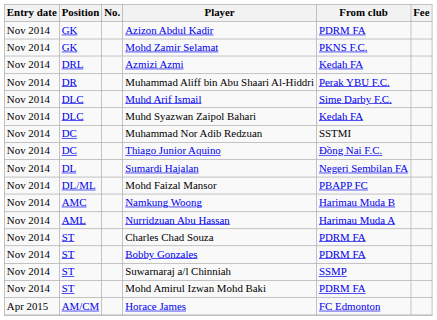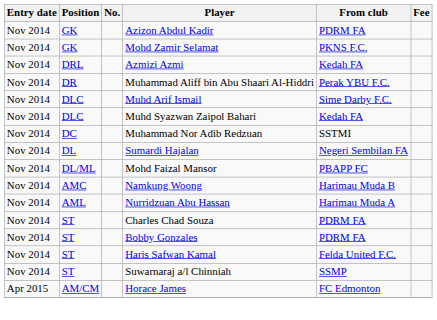 <table class="wikitable sortable">
 <tr>
 <th>Entry date</th>
 <th>Position</th>
 <th>No.</th>
 <th>Player</th>
 <th>From club</th>
 <th>Fee</th>
 </tr>
 <tr>
 <td>Nov 2014</td>
 <td><a href='#'>GK</a></td>
 <td></td>
 <td> <a href='#'>Azizon Abdul Kadir</a></td>
 <td> <a href='#'>PDRM FA</a></td>
 <td></td>
 </tr>
 <tr>
 <td>Nov 2014</td>
 <td><a href='#'>GK</a></td>
 <td></td>
 <td> <a href='#'>Mohd Zamir Selamat</a></td>
 <td> <a href='#'>PKNS F.C.</a></td>
 <td></td>
 </tr>
 <tr>
 <td>Nov 2014</td>
 <td><a href='#'>DRL</a></td>
 <td></td>
 <td> <a href='#'>Azmizi Azmi</a></td>
 <td> <a href='#'>Kedah FA</a></td>
 <td></td>
 </tr>
 <tr>
 <td>Nov 2014</td>
 <td><a href='#'>DR</a></td>
 <td></td>
 <td> Muhammad Aliff bin Abu Shaari Al-Hiddri</td>
 <td> <a href='#'>Perak YBU F.C.</a></td>
 <td></td>
 </tr>
 <tr>
 <td>Nov 2014</td>
 <td><a href='#'>DLC</a></td>
 <td></td>
 <td> <a href='#'>Muhd Arif Ismail</a></td>
 <td> <a href='#'>Sime Darby F.C.</a></td>
 <td></td>
 </tr>
 <tr>
 <td>Nov 2014</td>
 <td><a href='#'>DLC</a></td>
 <td></td>
 <td> Muhd Syazwan Zaipol Bahari</td>
 <td> <a href='#'>Kedah FA</a></td>
 <td></td>
 </tr>
 <tr>
 <td>Nov 2014</td>
 <td><a href='#'>DC</a></td>
 <td></td>
 <td> Muhammad Nor Adib Redzuan</td>
 <td> SSTMI</td>
 <td></td>
 </tr>
 <tr>
 <td>Nov 2014</td>
-<td><a href='#'>DC</a></td>
-<td></td>
-<td> <a href='#'>Thiago Junior Aquino</a></td>
-<td> <a href='#'>Đồng Nai F.C.</a></td>
-<td></td>
-</tr>
-<tr>
-<td>Nov 2014</td>
 <td><a href='#'>DL</a></td>
 <td></td>
 <td> <a href='#'>Sumardi Hajalan</a></td>
 <td> <a href='#'>Negeri Sembilan FA</a></td>
 <td></td>
 </tr>
 <tr>
 <td>Nov 2014</td>
 <td><a href='#'>DL/ML</a></td>
 <td></td>
 <td> Mohd Faizal Mansor</td>
 <td> <a href='#'>PBAPP FC</a></td>
 <td></td>
 </tr>
 <tr>
 <td>Nov 2014</td>
 <td><a href='#'>AMC</a></td>
 <td></td>
 <td> <a href='#'>Namkung Woong</a></td>
 <td> <a href='#'>Harimau Muda B</a></td>
 <td></td>
 </tr>
 <tr>
 <td>Nov 2014</td>
 <td><a href='#'>AML</a></td>
 <td></td>
 <td> <a href='#'>Nurridzuan Abu Hassan</a></td>
 <td> <a href='#'>Harimau Muda A</a></td>
 <td></td>
 </tr>
 <tr>
 <td>Nov 2014</td>
 <td><a href='#'>ST</a></td>
 <td></td>
 <td> Charles Chad Souza</td>
 <td> <a href='#'>PDRM FA</a></td>
 <td></td>
 </tr>
 <tr>
 <td>Nov 2014</td>
 <td><a href='#'>ST</a></td>
 <td></td>
 <td> <a href='#'>Bobby Gonzales</a></td>
 <td> <a href='#'>PDRM FA</a></td>
 <td></td>
 </tr>
 <tr>
 <td>Nov 2014</td>
 <td><a href='#'>ST</a></td>
 <td></td>
-<td> Suwarnaraj a/l Chinniah</td>
-<td> <a href='#'>SSMP</a></td>
+<td> <a href='#'>Haris Safwan Kamal</a></td>
+<td> <a href='#'>Felda United F.C.</a></td>
 <td></td>
 </tr>
 <tr>
 <td>Nov 2014</td>
 <td><a href='#'>ST</a></td>
 <td></td>
-<td> Mohd Amirul Izwan Mohd Baki</td>
-<td> <a href='#'>PDRM FA</a></td>
+<td> Suwarnaraj a/l Chinniah</td>
+<td> <a href='#'>SSMP</a></td>
 <td></td>
 </tr>
 <tr>
 <td>Apr 2015</td>
 <td><a href='#'>AM/CM</a></td>
 <td></td>
 <td> <a href='#'>Horace James</a></td>
 <td> <a href='#'>FC Edmonton</a></td>
 <td></td>
 </tr>
 <tr>
 </tr>
 </table>
